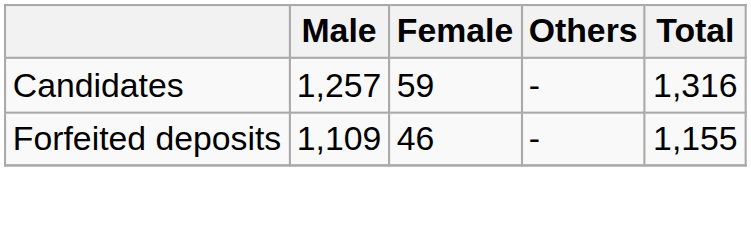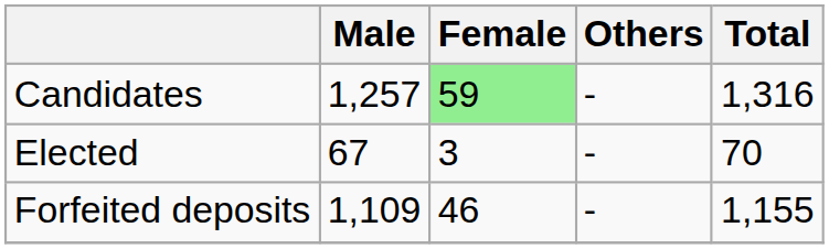 <table class="wikitable sortable">
 <tr>
 <th></th>
 <th>Male</th>
 <th>Female</th>
 <th>Others</th>
 <th>Total</th>
 </tr>
 <tr>
 <td>Candidates</td>
 <td>1,257</td>
-<td>59</td>
+<td style="background: lightgreen;">59</td>
 <td>-</td>
 <td>1,316</td>
+</tr>
+<tr>
+<td>Elected</td>
+<td>67</td>
+<td>3</td>
+<td>-</td>
+<td>70</td>
 </tr>
 <tr>
 <td>Forfeited deposits</td>
 <td>1,109</td>
 <td>46</td>
 <td>-</td>
 <td>1,155</td>
 </tr>
 <tr>
 </tr>
 </table>
